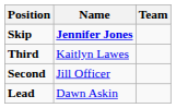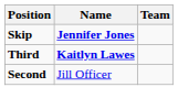 <table class="wikitable">
 <tr>
 <th><strong>Position</strong></th>
 <th><strong>Name</strong></th>
 <th><strong>Team</strong></th>
 </tr>
 <tr>
 <td><strong>Skip</strong></td>
 <td><strong><a href='#'>Jennifer Jones</a></strong></td>
 <td></td>
 </tr>
 <tr>
 <td><strong>Third</strong></td>
-<td><a href='#'>Kaitlyn Lawes</a></td>
+<td><strong><a href='#'>Kaitlyn Lawes</a></strong></td>
 <td></td>
 </tr>
 <tr>
 <td><strong>Second</strong></td>
 <td><a href='#'>Jill Officer</a></td>
 <td></td>
 </tr>
-<tr>
-<td><strong>Lead</strong></td>
-<td><a href='#'>Dawn Askin</a></td>
-<td></td>
-</tr>
 </table>
